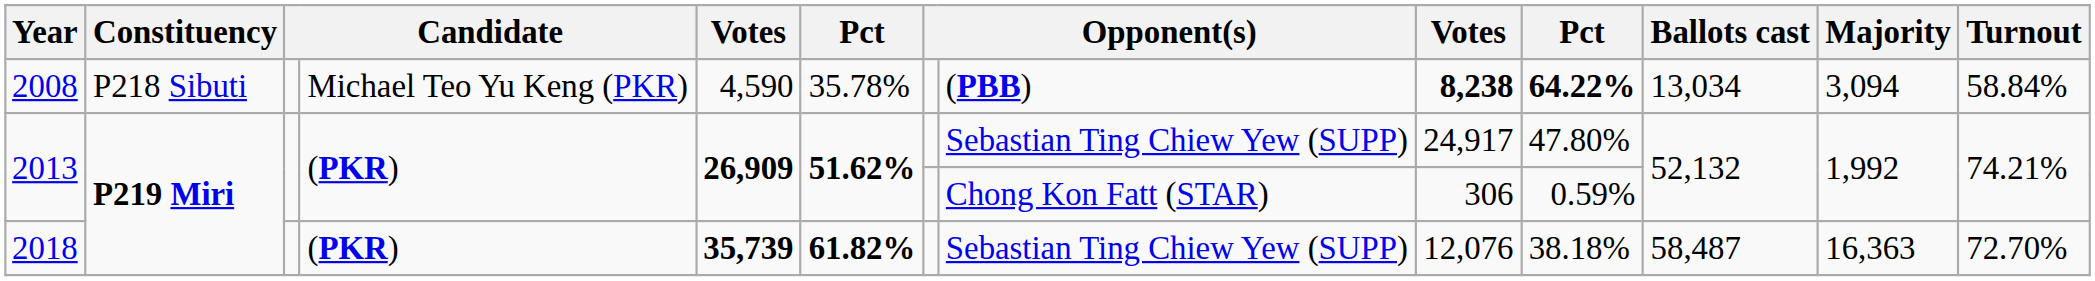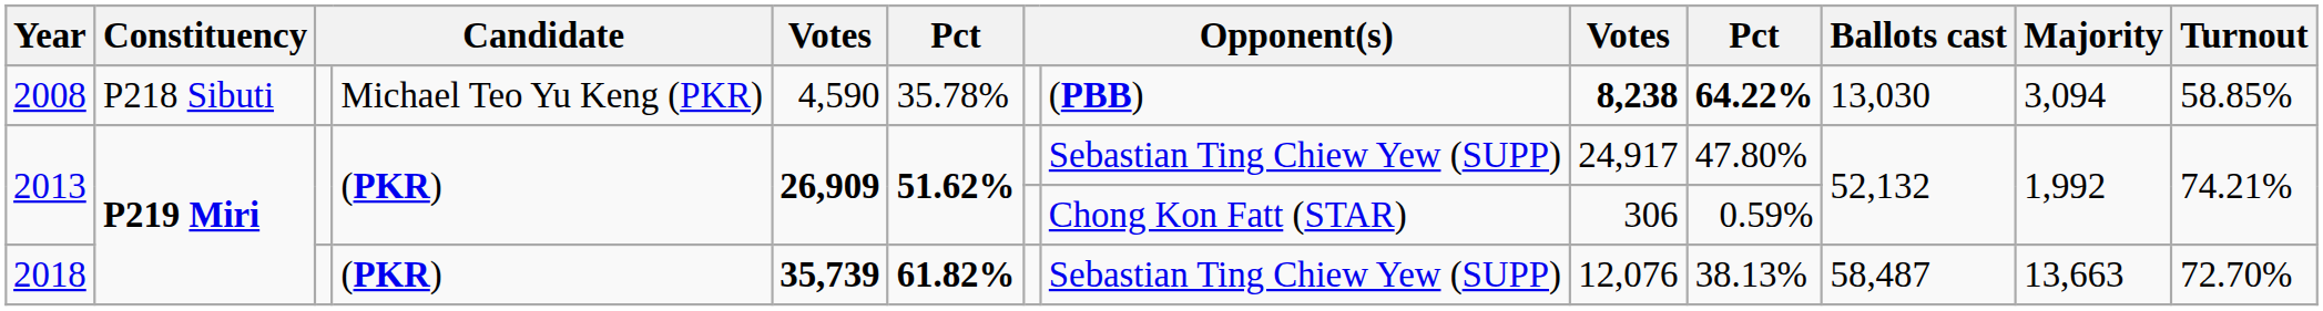 <table class="wikitable" style="margin:0.5em ; font-size:95%">
 <tr>
 <th>Year</th>
 <th>Constituency</th>
 <th colspan=2>Candidate</th>
 <th>Votes</th>
 <th>Pct</th>
 <th colspan=2>Opponent(s)</th>
 <th>Votes</th>
 <th>Pct</th>
 <th>Ballots cast</th>
 <th>Majority</th>
 <th>Turnout</th>
 </tr>
 <tr>
 <td><a href='#'>2008</a></td>
 <td>P218 <a href='#'>Sibuti</a></td>
 <td></td>
 <td>Michael Teo Yu Keng (<a href='#'>PKR</a>)</td>
 <td align="right">4,590</td>
 <td>35.78%</td>
 <td></td>
 <td> (<a href='#'><strong>PBB</strong></a>)</td>
 <td align="right"><strong>8,238</strong></td>
 <td><strong>64.22%</strong></td>
-<td>13,034</td>
+<td>13,030</td>
 <td>3,094</td>
-<td>58.84%</td>
+<td>58.85%</td>
 </tr>
 <tr>
 <td rowspan="2"><a href='#'>2013</a></td>
 <td rowspan="3"><strong>P219 <a href='#'>Miri</a></strong></td>
 <td rowspan="2" ></td>
 <td rowspan="2"> (<a href='#'><strong>PKR</strong></a>)</td>
 <td rowspan="2" align="right"><strong>26,909</strong></td>
 <td rowspan="2"><strong>51.62%</strong></td>
 <td></td>
 <td><a href='#'>Sebastian Ting Chiew Yew</a> (<a href='#'>SUPP</a>)</td>
 <td align="right">24,917</td>
 <td>47.80%</td>
 <td rowspan="2">52,132</td>
 <td rowspan="2">1,992</td>
 <td rowspan="2">74.21%</td>
 </tr>
 <tr>
 <td></td>
 <td><a href='#'>Chong Kon Fatt</a> (<a href='#'>STAR</a>)</td>
 <td align="right">306</td>
 <td align="right">0.59%</td>
 </tr>
 <tr>
 <td><a href='#'>2018</a></td>
 <td></td>
 <td> (<a href='#'><strong>PKR</strong></a>)</td>
 <td align="right"><strong>35,739</strong></td>
 <td><strong>61.82%</strong></td>
 <td></td>
 <td><a href='#'>Sebastian Ting Chiew Yew</a> (<a href='#'>SUPP</a>)</td>
 <td align="right">12,076</td>
-<td>38.18%</td>
+<td>38.13%</td>
 <td>58,487</td>
-<td>16,363</td>
+<td>13,663</td>
 <td>72.70%</td>
 </tr>
 </table>
